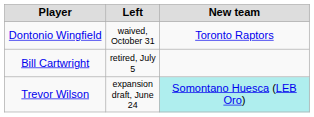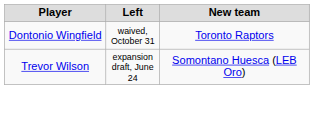 <table class="wikitable" style="text-align: center">
 <tr align="center"  bgcolor="#dddddd">
 <td style="width:140px"><strong>Player</strong></td>
 <td style="width:70px"><strong>Left</strong></td>
 <td style="width:210px"><strong>New team</strong></td>
 </tr>
 <tr style="height:40px">
 <td><a href='#'>Dontonio Wingfield</a></td>
 <td style="font-size: 80%">waived, October 31</td>
 <td><a href='#'>Toronto Raptors</a></td>
 </tr>
 <tr style="height:40px">
-<td><a href='#'>Bill Cartwright</a></td>
-<td style="font-size: 80%">retired, July 5</td>
-<td></td>
-</tr>
-<tr style="height:40px">
 <td><a href='#'>Trevor Wilson</a></td>
 <td style="font-size: 80%">expansion draft, June 24</td>
-<td style="background: paleturquoise;"><a href='#'>Somontano Huesca</a> (<a href='#'>LEB Oro</a>)</td>
+<td><a href='#'>Somontano Huesca</a> (<a href='#'>LEB Oro</a>)</td>
 </tr>
 </table>
